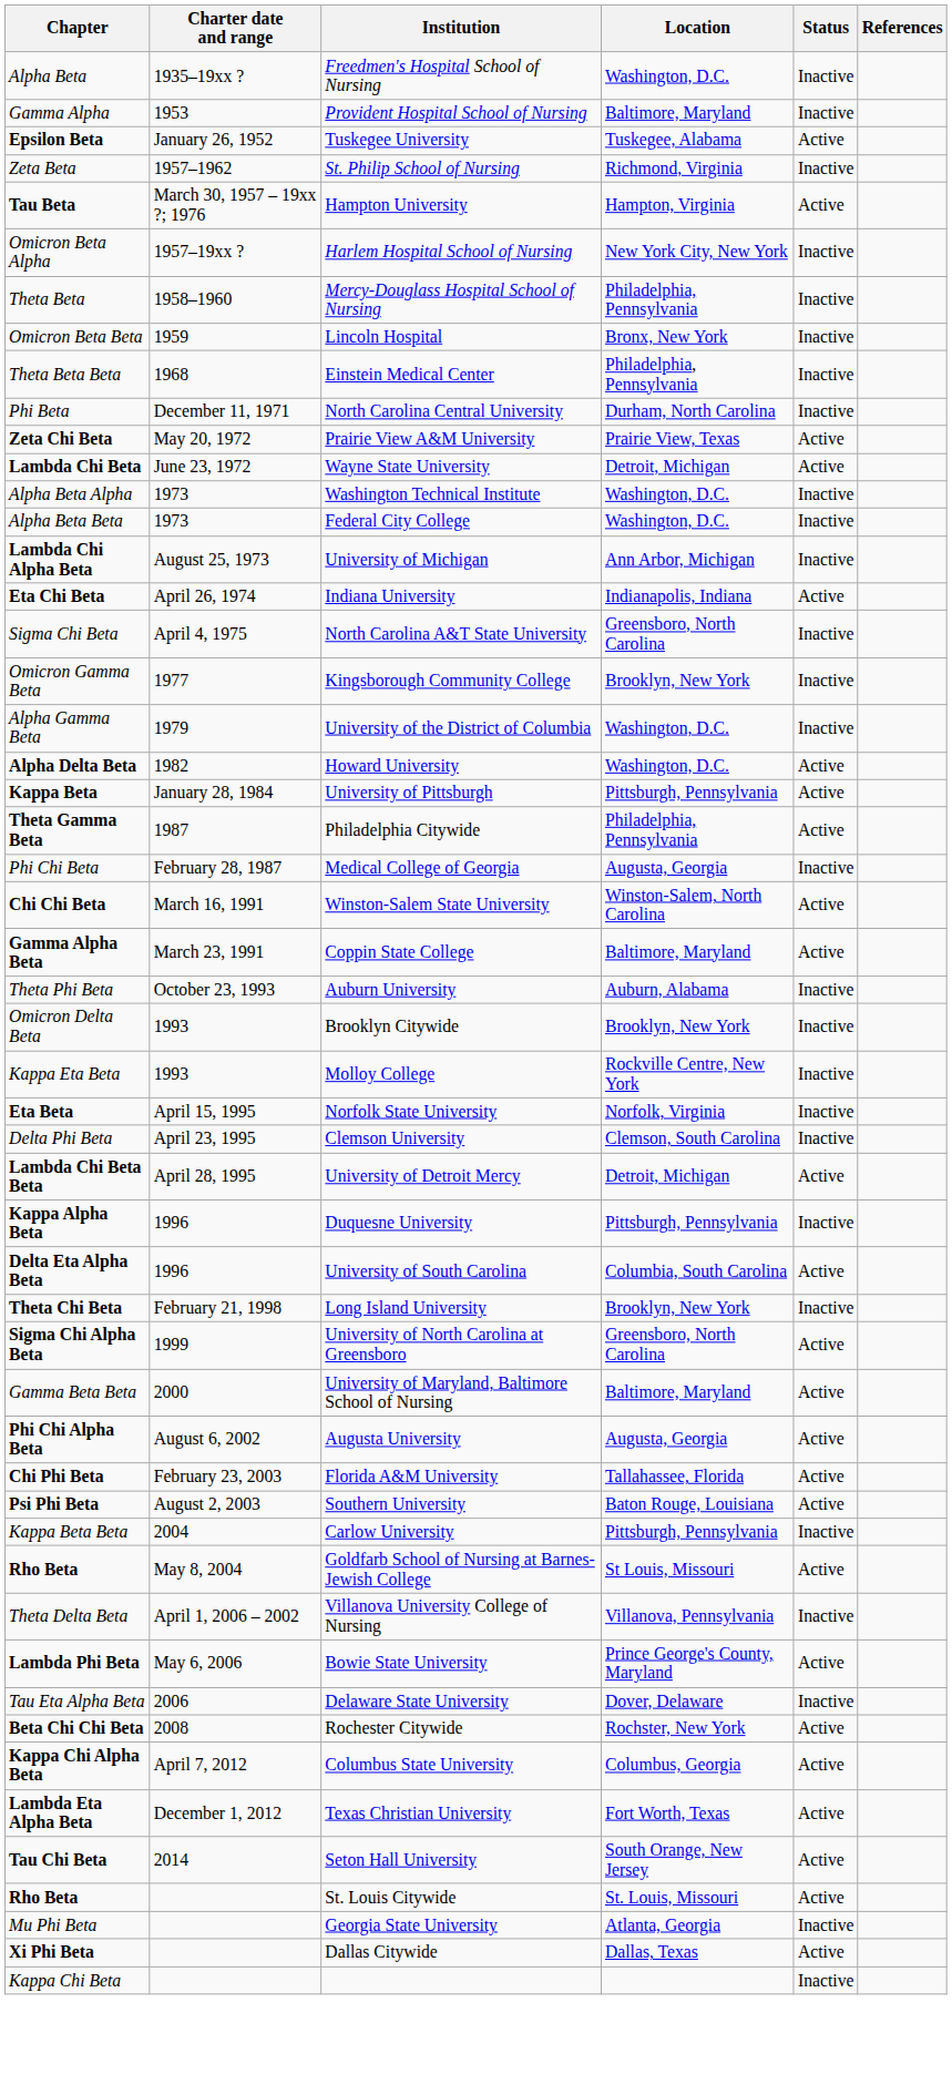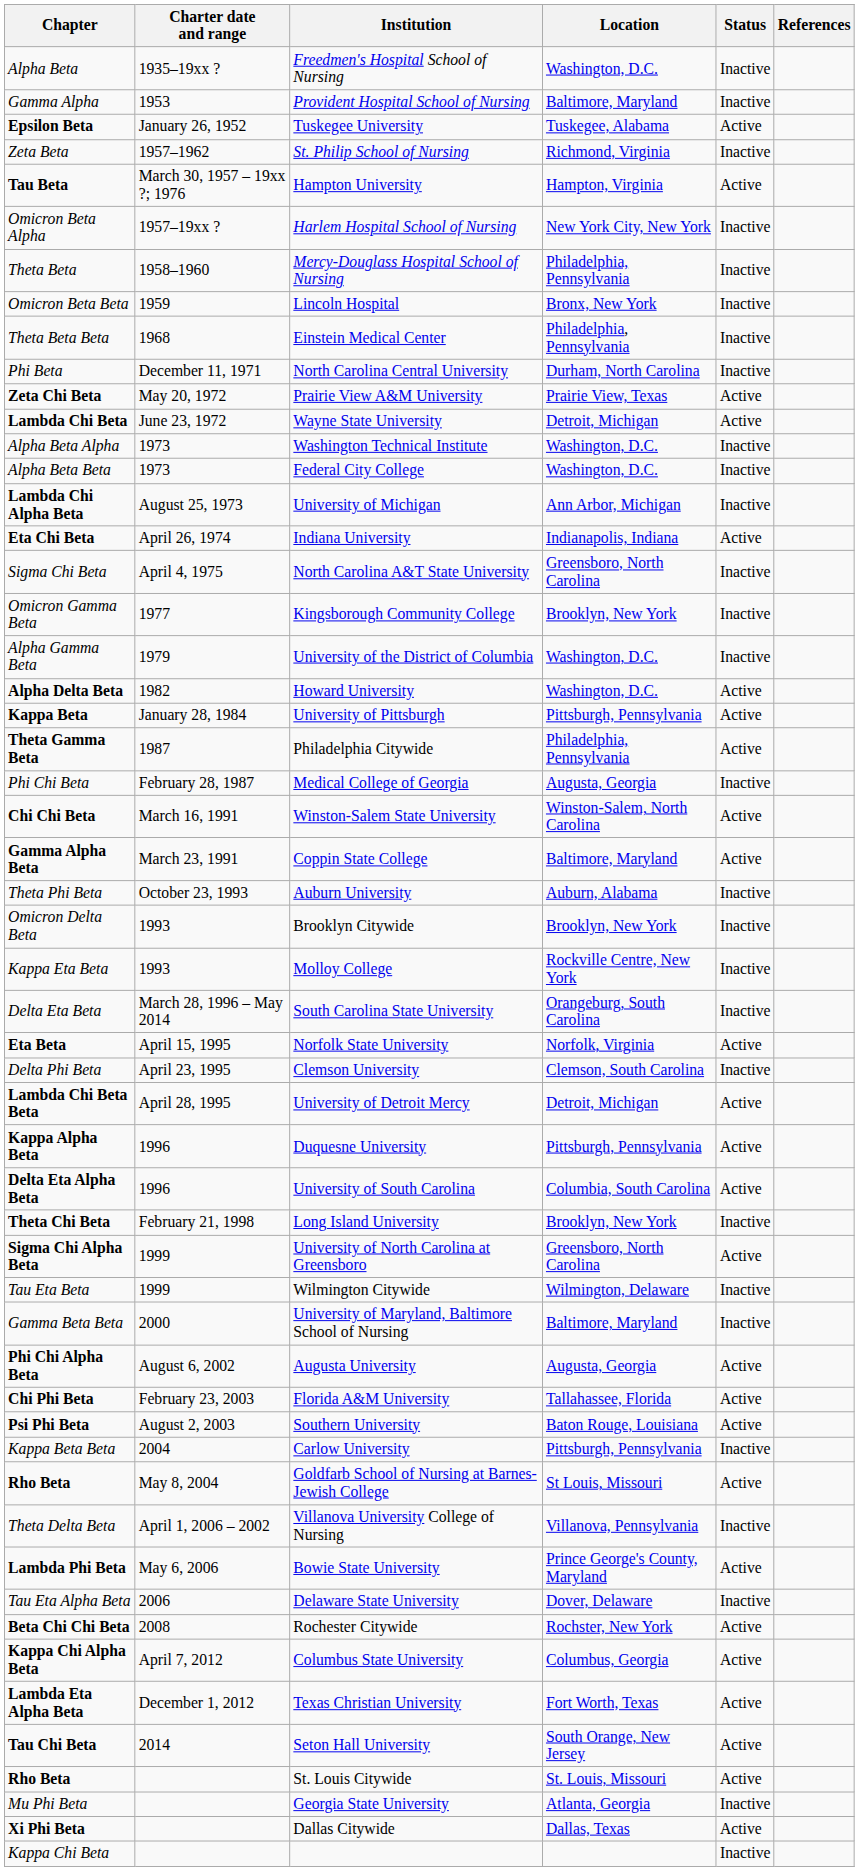 <table class="wikitable sortable">
 <tr>
 <th>Chapter</th>
 <th>Charter date<br>and range</th>
 <th>Institution</th>
 <th>Location</th>
 <th>Status</th>
 <th>References</th>
 </tr>
 <tr>
 <td><em>Alpha Beta</em></td>
 <td>1935–19xx ?</td>
 <td><em><a href='#'>Freedmen's Hospital</a> School of Nursing</em></td>
 <td><a href='#'>Washington, D.C.</a></td>
 <td>Inactive</td>
 <td></td>
 </tr>
 <tr>
 <td><em>Gamma Alpha</em></td>
 <td>1953</td>
 <td><em><a href='#'>Provident Hospital School of Nursing</a></em></td>
 <td><a href='#'>Baltimore, Maryland</a></td>
 <td>Inactive</td>
 <td></td>
 </tr>
 <tr>
 <td><strong>Epsilon Beta</strong></td>
 <td>January 26, 1952</td>
 <td><a href='#'>Tuskegee University</a></td>
 <td><a href='#'>Tuskegee, Alabama</a></td>
 <td>Active</td>
 <td></td>
 </tr>
 <tr>
 <td><em>Zeta Beta</em></td>
 <td>1957–1962</td>
 <td><em><a href='#'>St. Philip School of Nursing</a></em></td>
 <td><a href='#'>Richmond, Virginia</a></td>
 <td>Inactive</td>
 <td></td>
 </tr>
 <tr>
 <td><strong>Tau Beta</strong></td>
 <td>March 30, 1957 – 19xx ?; 1976</td>
 <td><a href='#'>Hampton University</a></td>
 <td><a href='#'>Hampton, Virginia</a></td>
 <td>Active</td>
 <td></td>
 </tr>
 <tr>
 <td><em>Omicron Beta Alpha</em></td>
 <td>1957–19xx ?</td>
 <td><em><a href='#'>Harlem Hospital School of Nursing</a></em></td>
 <td><a href='#'>New York City, New York</a></td>
 <td>Inactive</td>
 <td></td>
 </tr>
 <tr>
 <td><em>Theta Beta</em></td>
 <td>1958–1960</td>
 <td><em><a href='#'>Mercy-Douglass Hospital School of Nursing</a></em></td>
 <td><a href='#'>Philadelphia, Pennsylvania</a></td>
 <td>Inactive</td>
 <td></td>
 </tr>
 <tr>
 <td><em>Omicron Beta Beta</em></td>
 <td>1959</td>
 <td><a href='#'>Lincoln Hospital</a></td>
 <td><a href='#'>Bronx, New York</a></td>
 <td>Inactive</td>
 <td></td>
 </tr>
 <tr>
 <td><em>Theta Beta Beta</em></td>
 <td>1968</td>
 <td><a href='#'>Einstein Medical Center</a></td>
 <td><a href='#'>Philadelphia</a>, <a href='#'>Pennsylvania</a></td>
 <td>Inactive</td>
 <td></td>
 </tr>
 <tr>
 <td><em>Phi Beta</em></td>
 <td>December 11, 1971</td>
 <td><a href='#'>North Carolina Central University</a></td>
 <td><a href='#'>Durham, North Carolina</a></td>
 <td>Inactive</td>
 <td></td>
 </tr>
 <tr>
 <td><strong>Zeta Chi Beta</strong></td>
 <td>May 20, 1972</td>
 <td><a href='#'>Prairie View A&M University</a></td>
 <td><a href='#'>Prairie View, Texas</a></td>
 <td>Active</td>
 <td></td>
 </tr>
 <tr>
 <td><strong>Lambda Chi Beta</strong></td>
 <td>June 23, 1972</td>
 <td><a href='#'>Wayne State University</a></td>
 <td><a href='#'>Detroit, Michigan</a></td>
 <td>Active</td>
 <td></td>
 </tr>
 <tr>
 <td><em>Alpha Beta Alpha</em></td>
 <td>1973</td>
 <td><a href='#'>Washington Technical Institute</a></td>
 <td><a href='#'>Washington, D.C.</a></td>
 <td>Inactive</td>
 <td></td>
 </tr>
 <tr>
 <td><em>Alpha Beta Beta</em></td>
 <td>1973</td>
 <td><a href='#'>Federal City College</a></td>
 <td><a href='#'>Washington, D.C.</a></td>
 <td>Inactive</td>
 <td></td>
 </tr>
 <tr>
 <td><strong>Lambda Chi Alpha Beta</strong></td>
 <td>August 25, 1973</td>
 <td><a href='#'>University of Michigan</a></td>
 <td><a href='#'>Ann Arbor, Michigan</a></td>
 <td>Inactive</td>
 <td></td>
 </tr>
 <tr>
 <td><strong>Eta Chi Beta</strong></td>
 <td>April 26, 1974</td>
 <td><a href='#'>Indiana University</a></td>
 <td><a href='#'>Indianapolis, Indiana</a></td>
 <td>Active</td>
 <td></td>
 </tr>
 <tr>
 <td><em>Sigma Chi Beta</em></td>
 <td>April 4, 1975</td>
 <td><a href='#'>North Carolina A&T State University</a></td>
 <td><a href='#'>Greensboro, North Carolina</a></td>
 <td>Inactive</td>
 <td></td>
 </tr>
 <tr>
 <td><em>Omicron Gamma Beta</em></td>
 <td>1977</td>
 <td><a href='#'>Kingsborough Community College</a></td>
 <td><a href='#'>Brooklyn, New York</a></td>
 <td>Inactive</td>
 <td></td>
 </tr>
 <tr>
 <td><em>Alpha Gamma Beta</em></td>
 <td>1979</td>
 <td><a href='#'>University of the District of Columbia</a></td>
 <td><a href='#'>Washington, D.C.</a></td>
 <td>Inactive</td>
 <td></td>
 </tr>
 <tr>
 <td><strong>Alpha Delta Beta</strong></td>
 <td>1982</td>
 <td><a href='#'>Howard University</a></td>
 <td><a href='#'>Washington, D.C.</a></td>
 <td>Active</td>
 <td></td>
 </tr>
 <tr>
 <td><strong>Kappa Beta</strong></td>
 <td>January 28, 1984</td>
 <td><a href='#'>University of Pittsburgh</a></td>
 <td><a href='#'>Pittsburgh, Pennsylvania</a></td>
 <td>Active</td>
 <td></td>
 </tr>
 <tr>
 <td><strong>Theta Gamma Beta</strong></td>
 <td>1987</td>
 <td>Philadelphia Citywide</td>
 <td><a href='#'>Philadelphia, Pennsylvania</a></td>
 <td>Active</td>
 <td></td>
 </tr>
 <tr>
 <td><em>Phi Chi Beta</em></td>
 <td>February 28, 1987</td>
 <td><a href='#'>Medical College of Georgia</a></td>
 <td><a href='#'>Augusta, Georgia</a></td>
 <td>Inactive</td>
 <td></td>
 </tr>
 <tr>
 <td><strong>Chi Chi Beta</strong></td>
 <td>March 16, 1991</td>
 <td><a href='#'>Winston-Salem State University</a></td>
 <td><a href='#'>Winston-Salem, North Carolina</a></td>
 <td>Active</td>
 <td></td>
 </tr>
 <tr>
 <td><strong>Gamma Alpha Beta</strong></td>
 <td>March 23, 1991</td>
 <td><a href='#'>Coppin State College</a></td>
 <td><a href='#'>Baltimore, Maryland</a></td>
 <td>Active</td>
 <td></td>
 </tr>
 <tr>
 <td><em>Theta Phi Beta</em></td>
 <td>October 23, 1993</td>
 <td><a href='#'>Auburn University</a></td>
 <td><a href='#'>Auburn, Alabama</a></td>
 <td>Inactive</td>
 <td></td>
 </tr>
 <tr>
 <td><em>Omicron Delta Beta</em></td>
 <td>1993</td>
 <td>Brooklyn Citywide</td>
 <td><a href='#'>Brooklyn, New York</a></td>
 <td>Inactive</td>
 <td></td>
 </tr>
 <tr>
 <td><em>Kappa Eta Beta</em></td>
 <td>1993</td>
 <td><a href='#'>Molloy College</a></td>
 <td><a href='#'>Rockville Centre, New York</a></td>
 <td>Inactive</td>
 <td></td>
 </tr>
 <tr>
+<td><em>Delta Eta Beta</em></td>
+<td>March 28, 1996  – May 2014</td>
+<td><a href='#'>South Carolina State University</a></td>
+<td><a href='#'>Orangeburg, South Carolina</a></td>
+<td>Inactive</td>
+<td></td>
+</tr>
+<tr>
 <td><strong>Eta Beta</strong></td>
 <td>April 15, 1995</td>
 <td><a href='#'>Norfolk State University</a></td>
 <td><a href='#'>Norfolk, Virginia</a></td>
-<td>Inactive</td>
+<td>Active</td>
 <td></td>
 </tr>
 <tr>
 <td><em>Delta Phi Beta</em></td>
 <td>April 23, 1995</td>
 <td><a href='#'>Clemson University</a></td>
 <td><a href='#'>Clemson, South Carolina</a></td>
 <td>Inactive</td>
 <td></td>
 </tr>
 <tr>
 <td><strong>Lambda Chi Beta Beta</strong></td>
 <td>April 28, 1995</td>
 <td><a href='#'>University of Detroit Mercy</a></td>
 <td><a href='#'>Detroit, Michigan</a></td>
 <td>Active</td>
 <td></td>
 </tr>
 <tr>
 <td><strong>Kappa Alpha Beta</strong></td>
 <td>1996</td>
 <td><a href='#'>Duquesne University</a></td>
 <td><a href='#'>Pittsburgh, Pennsylvania</a></td>
-<td>Inactive</td>
+<td>Active</td>
 <td></td>
 </tr>
 <tr>
 <td><strong>Delta Eta Alpha Beta</strong></td>
 <td>1996</td>
 <td><a href='#'>University of South Carolina</a></td>
 <td><a href='#'>Columbia, South Carolina</a></td>
 <td>Active</td>
 <td></td>
 </tr>
 <tr>
 <td><strong>Theta Chi Beta</strong></td>
 <td>February 21, 1998</td>
 <td><a href='#'>Long Island University</a></td>
 <td><a href='#'>Brooklyn, New York</a></td>
 <td>Inactive</td>
 <td></td>
 </tr>
 <tr>
 <td><strong>Sigma Chi Alpha Beta</strong></td>
 <td>1999</td>
 <td><a href='#'>University of North Carolina at Greensboro</a></td>
 <td><a href='#'>Greensboro, North Carolina</a></td>
 <td>Active</td>
 <td></td>
 </tr>
 <tr>
+<td><em>Tau Eta Beta</em></td>
+<td>1999</td>
+<td>Wilmington Citywide</td>
+<td><a href='#'>Wilmington, Delaware</a></td>
+<td>Inactive</td>
+<td></td>
+</tr>
+<tr>
 <td><em>Gamma Beta Beta</em></td>
 <td>2000</td>
 <td><a href='#'>University of Maryland, Baltimore</a> School of Nursing</td>
 <td><a href='#'>Baltimore, Maryland</a></td>
-<td>Active</td>
+<td>Inactive</td>
 <td></td>
 </tr>
 <tr>
 <td><strong>Phi Chi Alpha Beta</strong></td>
 <td>August 6, 2002</td>
 <td><a href='#'>Augusta University</a></td>
 <td><a href='#'>Augusta, Georgia</a></td>
 <td>Active</td>
 <td></td>
 </tr>
 <tr>
 <td><strong>Chi Phi Beta</strong></td>
 <td>February 23, 2003</td>
 <td><a href='#'>Florida A&M University</a></td>
 <td><a href='#'>Tallahassee, Florida</a></td>
 <td>Active</td>
 <td></td>
 </tr>
 <tr>
 <td><strong>Psi Phi Beta</strong></td>
 <td>August 2, 2003</td>
 <td><a href='#'>Southern University</a></td>
 <td><a href='#'>Baton Rouge, Louisiana</a></td>
 <td>Active</td>
 <td></td>
 </tr>
 <tr>
 <td><em>Kappa Beta Beta</em></td>
 <td>2004</td>
 <td><a href='#'>Carlow University</a></td>
 <td><a href='#'>Pittsburgh, Pennsylvania</a></td>
 <td>Inactive</td>
 <td></td>
 </tr>
 <tr>
 <td><strong>Rho Beta</strong></td>
 <td>May 8, 2004</td>
 <td><a href='#'>Goldfarb School of Nursing at Barnes-Jewish College</a></td>
 <td><a href='#'>St Louis, Missouri</a></td>
 <td>Active</td>
 <td></td>
 </tr>
 <tr>
 <td><em>Theta Delta Beta</em></td>
 <td>April 1, 2006 – 2002</td>
 <td><a href='#'>Villanova University</a> College of Nursing</td>
 <td><a href='#'>Villanova, Pennsylvania</a></td>
 <td>Inactive</td>
 <td></td>
 </tr>
 <tr>
 <td><strong>Lambda Phi Beta</strong></td>
 <td>May 6, 2006</td>
 <td><a href='#'>Bowie State University</a></td>
 <td><a href='#'>Prince George's County, Maryland</a></td>
 <td>Active</td>
 <td></td>
 </tr>
 <tr>
 <td><em>Tau Eta Alpha Beta</em></td>
 <td>2006</td>
 <td><a href='#'>Delaware State University</a></td>
 <td><a href='#'>Dover, Delaware</a></td>
 <td>Inactive</td>
 <td></td>
 </tr>
 <tr>
 <td><strong>Beta Chi Chi Beta</strong></td>
 <td>2008</td>
 <td>Rochester Citywide</td>
 <td><a href='#'>Rochster, New York</a></td>
 <td>Active</td>
 <td></td>
 </tr>
 <tr>
 <td><strong>Kappa Chi Alpha Beta</strong></td>
 <td>April 7, 2012</td>
 <td><a href='#'>Columbus State University</a></td>
 <td><a href='#'>Columbus, Georgia</a></td>
 <td>Active</td>
 <td></td>
 </tr>
 <tr>
 <td><strong>Lambda Eta Alpha Beta</strong></td>
 <td>December 1, 2012</td>
 <td><a href='#'>Texas Christian University</a></td>
 <td><a href='#'>Fort Worth, Texas</a></td>
 <td>Active</td>
 <td></td>
 </tr>
 <tr>
 <td><strong>Tau Chi Beta</strong></td>
 <td>2014</td>
 <td><a href='#'>Seton Hall University</a></td>
 <td><a href='#'>South Orange, New Jersey</a></td>
 <td>Active</td>
 <td></td>
 </tr>
 <tr>
 <td><strong>Rho Beta</strong></td>
 <td></td>
 <td>St. Louis Citywide</td>
 <td><a href='#'>St. Louis, Missouri</a></td>
 <td>Active</td>
 <td></td>
 </tr>
 <tr>
 <td><em>Mu Phi Beta</em></td>
 <td></td>
 <td><a href='#'>Georgia State University</a></td>
 <td><a href='#'>Atlanta, Georgia</a></td>
 <td>Inactive</td>
 <td></td>
 </tr>
 <tr>
 <td><strong>Xi Phi Beta</strong></td>
 <td></td>
 <td>Dallas Citywide</td>
 <td><a href='#'>Dallas, Texas</a></td>
 <td>Active</td>
 <td></td>
 </tr>
 <tr>
 <td><em>Kappa Chi Beta</em></td>
 <td></td>
 <td></td>
 <td></td>
 <td>Inactive</td>
 <td></td>
 </tr>
 </table>
